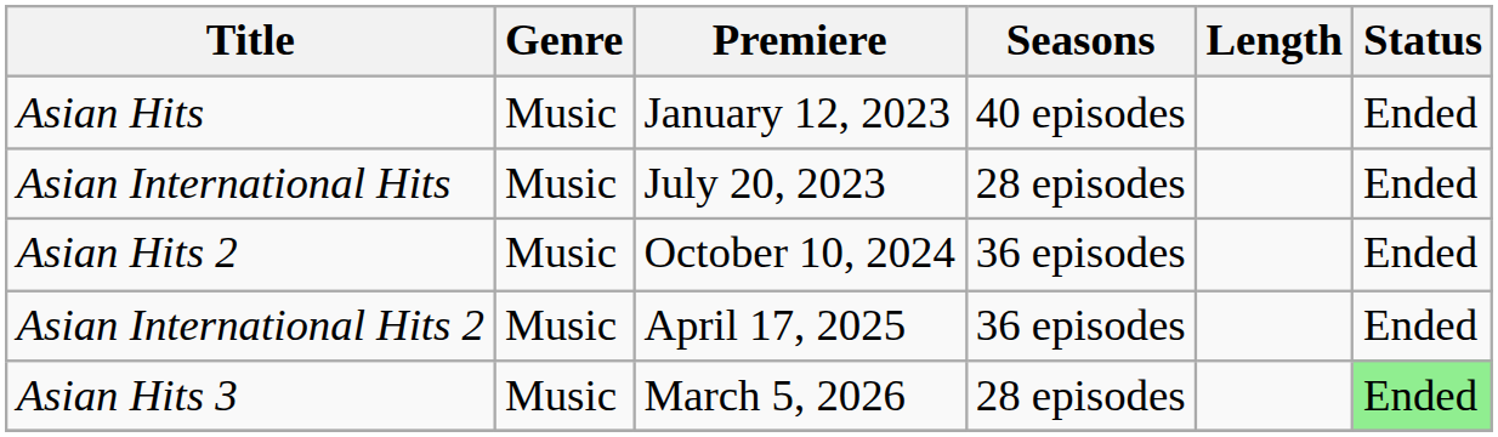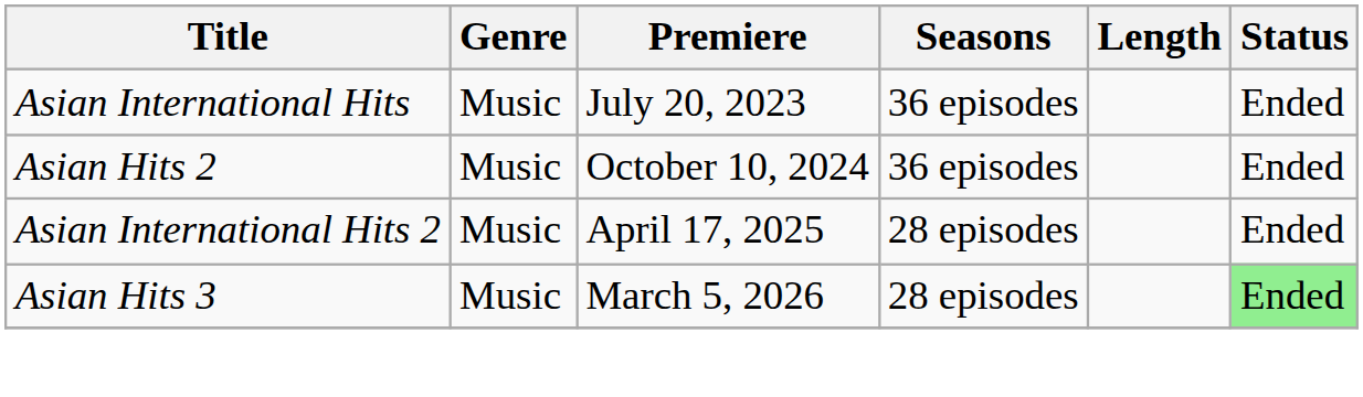 <table class="wikitable sortable">
 <tr>
 <th>Title</th>
 <th>Genre</th>
 <th>Premiere</th>
 <th>Seasons</th>
 <th>Length</th>
 <th>Status</th>
 </tr>
 <tr>
-<td><em>Asian Hits</em></td>
-<td>Music</td>
-<td>January 12, 2023</td>
-<td>40 episodes</td>
-<td></td>
-<td>Ended</td>
-</tr>
-<tr>
 <td><em>Asian International Hits</em></td>
 <td>Music</td>
 <td>July 20, 2023</td>
-<td>28 episodes</td>
+<td>36 episodes</td>
 <td></td>
 <td>Ended</td>
 </tr>
 <tr>
 <td><em>Asian Hits 2</em></td>
 <td>Music</td>
 <td>October 10, 2024</td>
 <td>36 episodes</td>
 <td></td>
 <td>Ended</td>
 </tr>
 <tr>
 <td><em>Asian International Hits 2</em></td>
 <td>Music</td>
 <td>April 17, 2025</td>
-<td>36 episodes</td>
+<td>28 episodes</td>
 <td></td>
 <td>Ended</td>
 </tr>
 <tr>
 <td><em>Asian Hits 3</em></td>
 <td>Music</td>
 <td>March 5, 2026</td>
 <td>28 episodes</td>
 <td></td>
 <td style="background: lightgreen;">Ended</td>
 </tr>
 <tr>
 </tr>
 </table>
